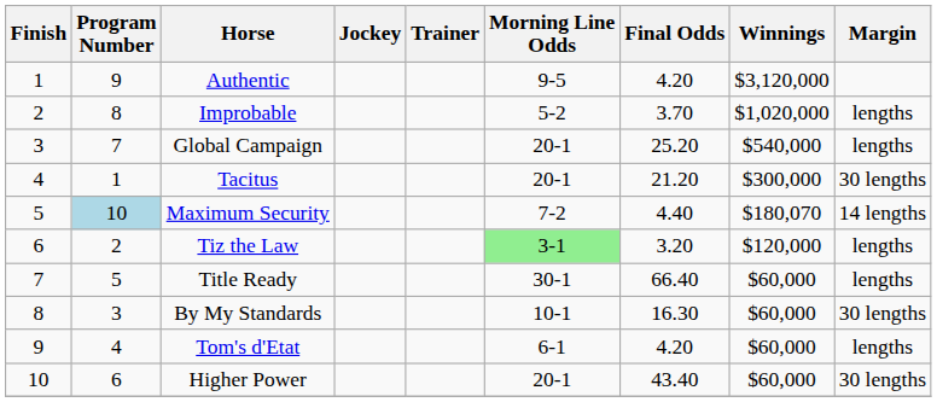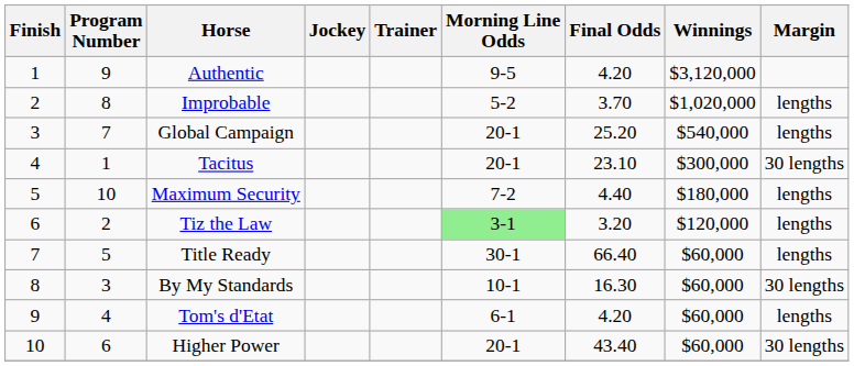 <table class="wikitable sortable" style="text-align:center">
 <tr>
 <th>Finish</th>
 <th>Program<br>Number</th>
 <th>Horse</th>
 <th>Jockey</th>
 <th>Trainer</th>
 <th>Morning Line<br>Odds</th>
 <th>Final Odds</th>
 <th>Winnings</th>
 <th>Margin</th>
 </tr>
 <tr>
 <td>1</td>
 <td>9</td>
 <td><a href='#'>Authentic</a></td>
 <td></td>
 <td></td>
 <td>9-5</td>
 <td>4.20</td>
 <td>$3,120,000</td>
 <td></td>
 </tr>
 <tr>
 <td>2</td>
 <td>8</td>
 <td><a href='#'>Improbable</a></td>
 <td></td>
 <td></td>
 <td>5-2</td>
 <td>3.70</td>
 <td>$1,020,000</td>
 <td> lengths</td>
 </tr>
 <tr>
 <td>3</td>
 <td>7</td>
 <td>Global Campaign</td>
 <td></td>
 <td></td>
 <td>20-1</td>
 <td>25.20</td>
 <td>$540,000</td>
 <td> lengths</td>
 </tr>
 <tr>
 <td>4</td>
 <td>1</td>
 <td><a href='#'>Tacitus</a></td>
 <td></td>
 <td></td>
 <td>20-1</td>
-<td>21.20</td>
+<td>23.10</td>
 <td>$300,000</td>
 <td>30 lengths</td>
 </tr>
 <tr>
 <td>5</td>
-<td style="background: lightblue;">10</td>
+<td>10</td>
 <td><a href='#'>Maximum Security</a></td>
 <td></td>
 <td></td>
 <td>7-2</td>
 <td>4.40</td>
-<td>$180,070</td>
-<td>14 lengths</td>
+<td>$180,000</td>
+<td> lengths</td>
 </tr>
 <tr>
 <td>6</td>
 <td>2</td>
 <td><a href='#'>Tiz the Law</a></td>
 <td></td>
 <td></td>
 <td style="background: lightgreen;">3-1</td>
 <td>3.20</td>
 <td>$120,000</td>
 <td> lengths</td>
 </tr>
 <tr>
 <td>7</td>
 <td>5</td>
 <td>Title Ready</td>
 <td></td>
 <td></td>
 <td>30-1</td>
 <td>66.40</td>
 <td>$60,000</td>
 <td> lengths</td>
 </tr>
 <tr>
 <td>8</td>
 <td>3</td>
 <td>By My Standards</td>
 <td></td>
 <td></td>
 <td>10-1</td>
 <td>16.30</td>
 <td>$60,000</td>
 <td>30 lengths</td>
 </tr>
 <tr>
 <td>9</td>
 <td>4</td>
 <td><a href='#'>Tom's d'Etat</a></td>
 <td></td>
 <td></td>
 <td>6-1</td>
 <td>4.20</td>
 <td>$60,000</td>
 <td> lengths</td>
 </tr>
 <tr>
 <td>10</td>
 <td>6</td>
 <td>Higher Power</td>
 <td></td>
 <td></td>
 <td>20-1</td>
 <td>43.40</td>
 <td>$60,000</td>
 <td>30 lengths</td>
 </tr>
 <tr>
 </tr>
 </table>
